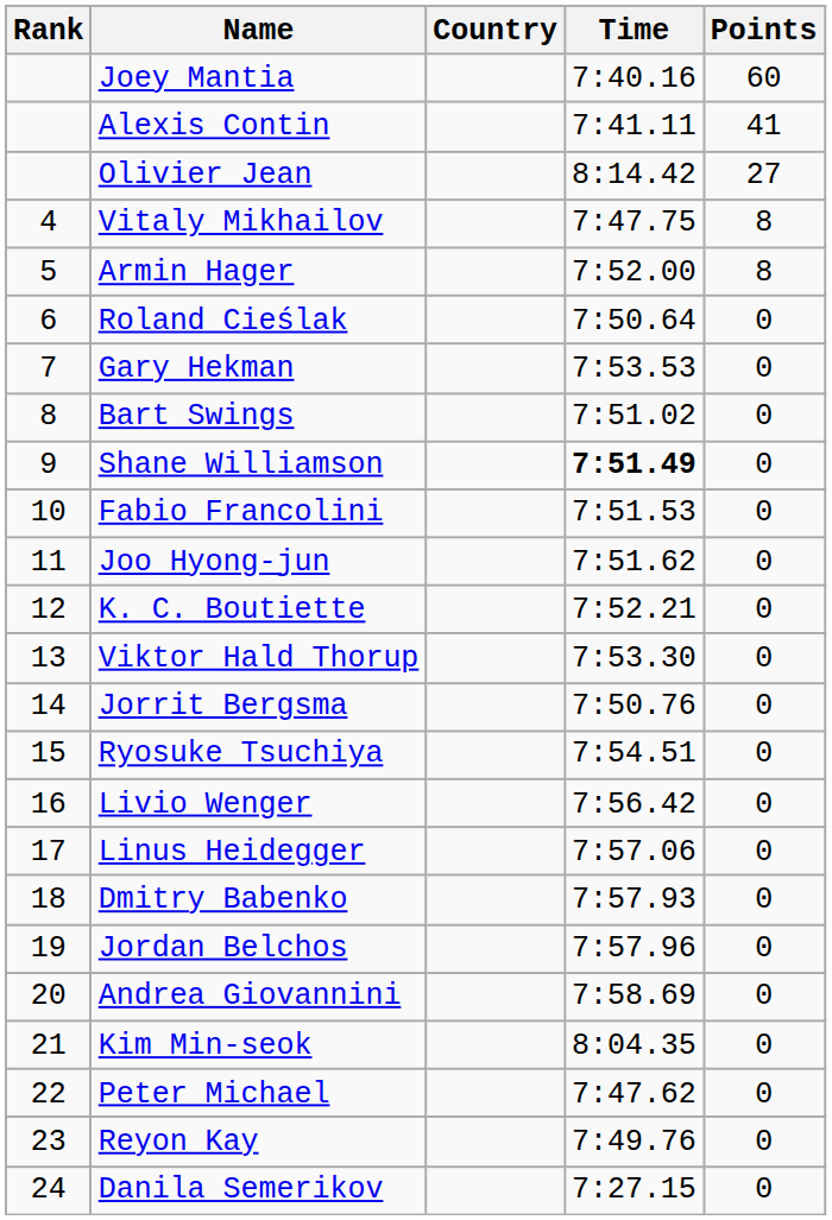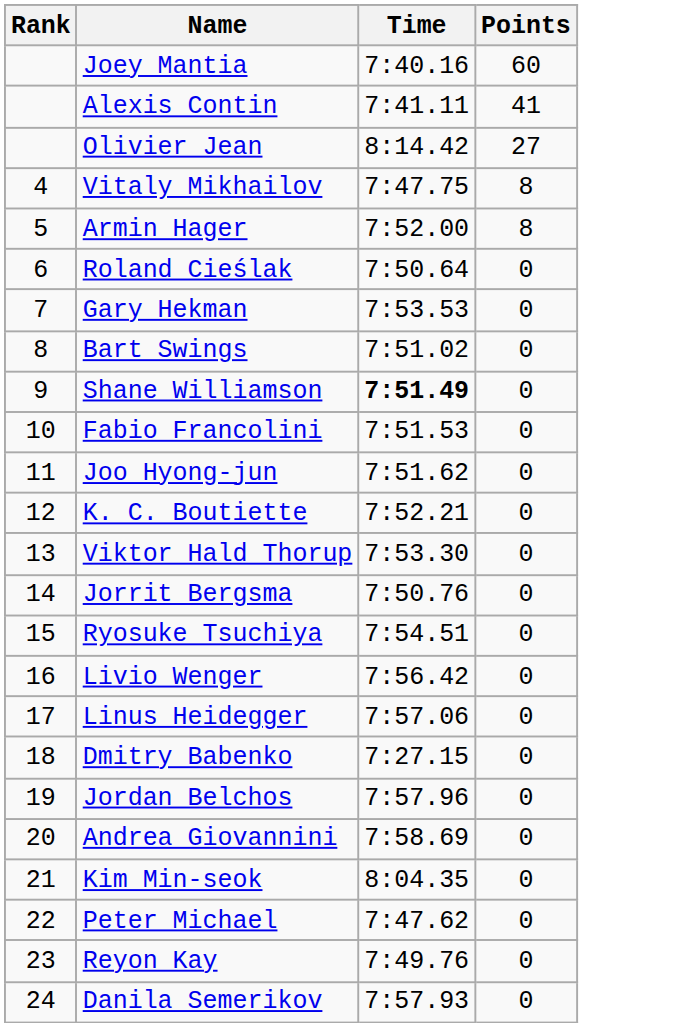 <table class="wikitable sortable" style="text-align:center">
 <tr>
 <th>Rank</th>
 <th>Name</th>
-<th>Country</th>
 <th>Time</th>
 <th>Points</th>
 </tr>
 <tr>
 <td></td>
 <td align=left><a href='#'>Joey Mantia</a></td>
-<td align=left></td>
 <td>7:40.16</td>
 <td>60</td>
 </tr>
 <tr>
 <td></td>
 <td align=left><a href='#'>Alexis Contin</a></td>
-<td align=left></td>
 <td>7:41.11</td>
 <td>41</td>
 </tr>
 <tr>
 <td></td>
 <td align=left><a href='#'>Olivier Jean</a></td>
-<td align=left></td>
 <td>8:14.42</td>
 <td>27</td>
 </tr>
 <tr>
 <td>4</td>
 <td align=left><a href='#'>Vitaly Mikhailov</a></td>
-<td align=left></td>
 <td>7:47.75</td>
 <td>8</td>
 </tr>
 <tr>
 <td>5</td>
 <td align=left><a href='#'>Armin Hager</a></td>
-<td align=left></td>
 <td>7:52.00</td>
 <td>8</td>
 </tr>
 <tr>
 <td>6</td>
 <td align=left><a href='#'>Roland Cieślak</a></td>
-<td align=left></td>
 <td>7:50.64</td>
 <td>0</td>
 </tr>
 <tr>
 <td>7</td>
 <td align=left><a href='#'>Gary Hekman</a></td>
-<td align=left></td>
 <td>7:53.53</td>
 <td>0</td>
 </tr>
 <tr>
 <td>8</td>
 <td align=left><a href='#'>Bart Swings</a></td>
-<td align=left></td>
 <td>7:51.02</td>
 <td>0</td>
 </tr>
 <tr>
 <td>9</td>
 <td align=left><a href='#'>Shane Williamson</a></td>
-<td align=left></td>
 <td><strong>7:51.49</strong></td>
 <td>0</td>
 </tr>
 <tr>
 <td>10</td>
 <td align=left><a href='#'>Fabio Francolini</a></td>
-<td align=left></td>
 <td>7:51.53</td>
 <td>0</td>
 </tr>
 <tr>
 <td>11</td>
 <td align=left><a href='#'>Joo Hyong-jun</a></td>
-<td align=left></td>
 <td>7:51.62</td>
 <td>0</td>
 </tr>
 <tr>
 <td>12</td>
 <td align=left><a href='#'>K. C. Boutiette</a></td>
-<td align=left></td>
 <td>7:52.21</td>
 <td>0</td>
 </tr>
 <tr>
 <td>13</td>
 <td align=left><a href='#'>Viktor Hald Thorup</a></td>
-<td align=left></td>
 <td>7:53.30</td>
 <td>0</td>
 </tr>
 <tr>
 <td>14</td>
 <td align=left><a href='#'>Jorrit Bergsma</a></td>
-<td align=left></td>
 <td>7:50.76</td>
 <td>0</td>
 </tr>
 <tr>
 <td>15</td>
 <td align=left><a href='#'>Ryosuke Tsuchiya</a></td>
-<td align=left></td>
 <td>7:54.51</td>
 <td>0</td>
 </tr>
 <tr>
 <td>16</td>
 <td align=left><a href='#'>Livio Wenger</a></td>
-<td align=left></td>
 <td>7:56.42</td>
 <td>0</td>
 </tr>
 <tr>
 <td>17</td>
 <td align=left><a href='#'>Linus Heidegger</a></td>
-<td align=left></td>
 <td>7:57.06</td>
 <td>0</td>
 </tr>
 <tr>
 <td>18</td>
 <td align=left><a href='#'>Dmitry Babenko</a></td>
-<td align=left></td>
-<td>7:57.93</td>
+<td>7:27.15</td>
 <td>0</td>
 </tr>
 <tr>
 <td>19</td>
 <td align=left><a href='#'>Jordan Belchos</a></td>
-<td align=left></td>
 <td>7:57.96</td>
 <td>0</td>
 </tr>
 <tr>
 <td>20</td>
 <td align=left><a href='#'>Andrea Giovannini</a></td>
-<td align=left></td>
 <td>7:58.69</td>
 <td>0</td>
 </tr>
 <tr>
 <td>21</td>
 <td align=left><a href='#'>Kim Min-seok</a></td>
-<td align=left></td>
 <td>8:04.35</td>
 <td>0</td>
 </tr>
 <tr>
 <td>22</td>
 <td align=left><a href='#'>Peter Michael</a></td>
-<td align=left></td>
 <td>7:47.62</td>
 <td>0</td>
 </tr>
 <tr>
 <td>23</td>
 <td align=left><a href='#'>Reyon Kay</a></td>
-<td align=left></td>
 <td>7:49.76</td>
 <td>0</td>
 </tr>
 <tr>
 <td>24</td>
 <td align=left><a href='#'>Danila Semerikov</a></td>
-<td align=left></td>
-<td>7:27.15</td>
+<td>7:57.93</td>
 <td>0</td>
 </tr>
 </table>
